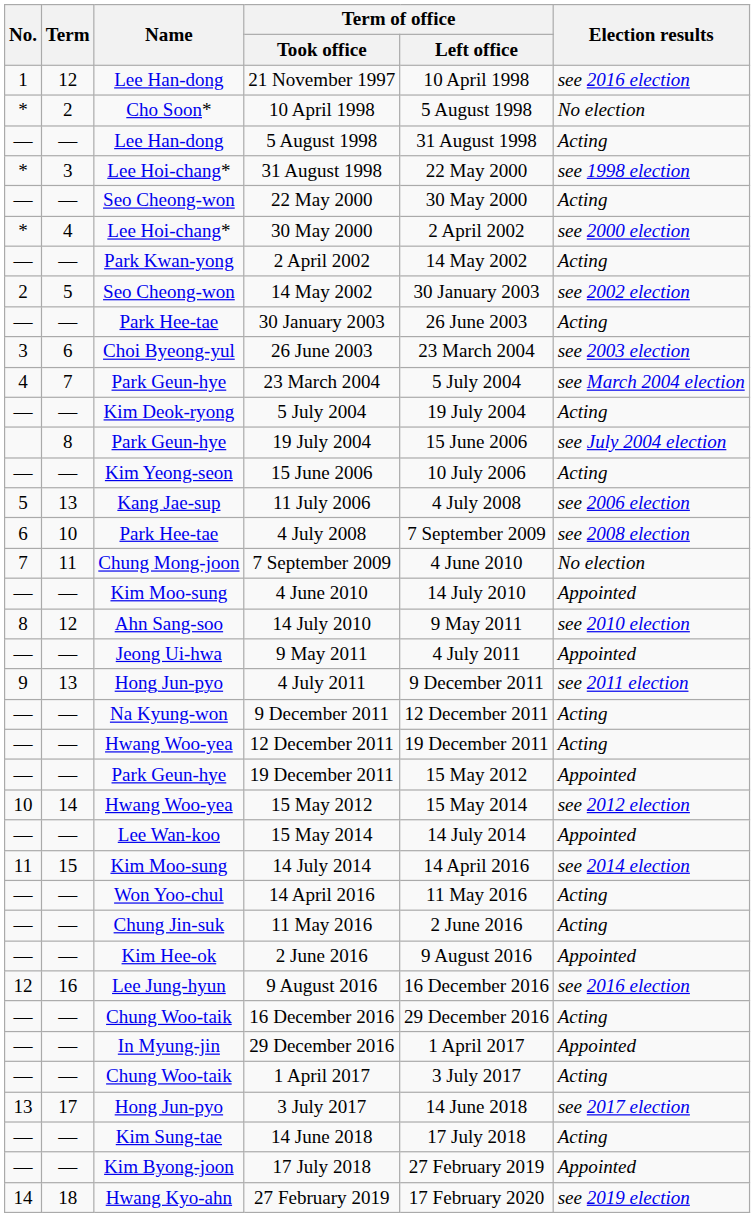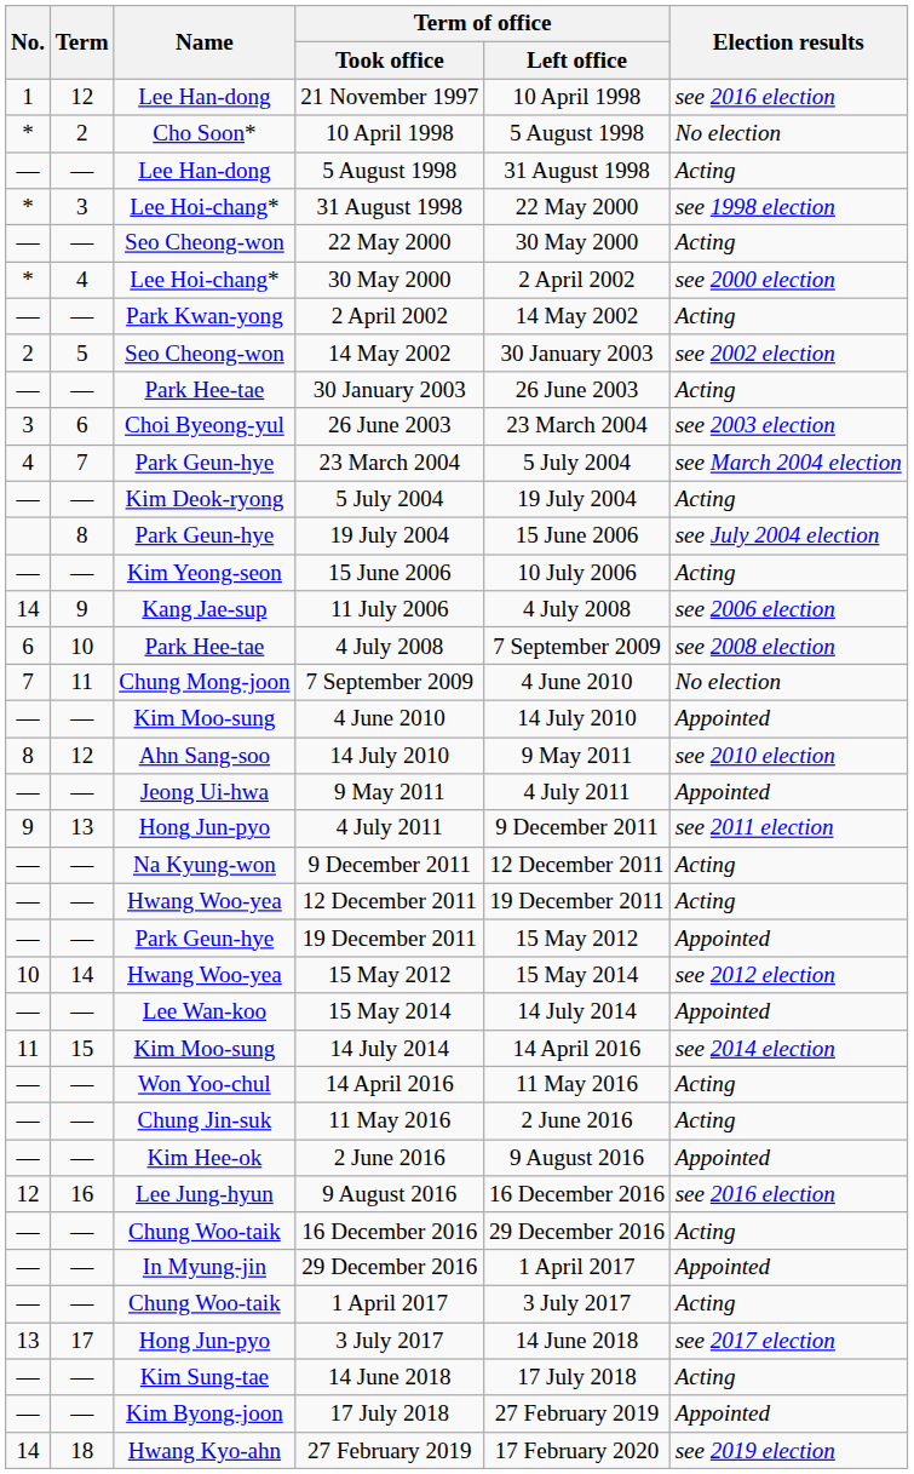 <table class="wikitable" style="text-align:center">
 <tr>
 <th rowspan="2">No.</th>
 <th rowspan="2">Term</th>
 <th rowspan="2">Name</th>
 <th colspan="2">Term of office</th>
 <th rowspan="2">Election results</th>
 </tr>
 <tr>
 <th>Took office</th>
 <th>Left office</th>
 </tr>
 <tr>
 <td>1</td>
 <td>12</td>
 <td><a href='#'>Lee Han-dong</a></td>
 <td>21 November 1997</td>
 <td>10 April 1998</td>
 <td align="left"><em>see <a href='#'>2016 election</a></em></td>
 </tr>
 <tr>
 <td>*</td>
 <td>2</td>
 <td><a href='#'>Cho Soon</a>*</td>
 <td>10 April 1998</td>
 <td>5 August 1998</td>
 <td align="left"><em>No election</em></td>
 </tr>
 <tr>
 <td>—</td>
 <td>—</td>
 <td><a href='#'>Lee Han-dong</a></td>
 <td>5 August 1998</td>
 <td>31 August 1998</td>
 <td align="left"><em>Acting</em></td>
 </tr>
 <tr>
 <td>*</td>
 <td>3</td>
 <td><a href='#'>Lee Hoi-chang</a>*</td>
 <td>31 August 1998</td>
 <td>22 May 2000</td>
 <td align="left"><em>see <a href='#'>1998 election</a></em></td>
 </tr>
 <tr>
 <td>—</td>
 <td>—</td>
 <td><a href='#'>Seo Cheong-won</a></td>
 <td>22 May 2000</td>
 <td>30 May 2000</td>
 <td align="left"><em>Acting</em></td>
 </tr>
 <tr>
 <td>*</td>
 <td>4</td>
 <td><a href='#'>Lee Hoi-chang</a>*</td>
 <td>30 May 2000</td>
 <td>2 April 2002</td>
 <td align="left"><em>see <a href='#'>2000 election</a></em></td>
 </tr>
 <tr>
 <td>—</td>
 <td>—</td>
 <td><a href='#'>Park Kwan-yong</a></td>
 <td>2 April 2002</td>
 <td>14 May 2002</td>
 <td align="left"><em>Acting</em></td>
 </tr>
 <tr>
 <td>2</td>
 <td>5</td>
 <td><a href='#'>Seo Cheong-won</a></td>
 <td>14 May 2002</td>
 <td>30 January 2003</td>
 <td align="left"><em>see <a href='#'>2002 election</a></em></td>
 </tr>
 <tr>
 <td>—</td>
 <td>—</td>
 <td><a href='#'>Park Hee-tae</a></td>
 <td>30 January 2003</td>
 <td>26 June 2003</td>
 <td align="left"><em>Acting</em></td>
 </tr>
 <tr>
 <td>3</td>
 <td>6</td>
 <td><a href='#'>Choi Byeong-yul</a></td>
 <td>26 June 2003</td>
 <td>23 March 2004</td>
 <td align="left"><em>see <a href='#'>2003 election</a></em></td>
 </tr>
 <tr>
 <td>4</td>
 <td>7</td>
 <td><a href='#'>Park Geun-hye</a></td>
 <td>23 March 2004</td>
 <td>5 July 2004</td>
 <td align="left"><em>see <a href='#'>March 2004 election</a></em></td>
 </tr>
 <tr>
 <td>—</td>
 <td>—</td>
 <td><a href='#'>Kim Deok-ryong</a></td>
 <td>5 July 2004</td>
 <td>19 July 2004</td>
 <td align="left"><em>Acting</em></td>
 </tr>
 <tr>
 <td></td>
 <td>8</td>
 <td><a href='#'>Park Geun-hye</a></td>
 <td>19 July 2004</td>
 <td>15 June 2006</td>
 <td align="left"><em>see <a href='#'>July 2004 election</a></em></td>
 </tr>
 <tr>
 <td>—</td>
 <td>—</td>
 <td><a href='#'>Kim Yeong-seon</a></td>
 <td>15 June 2006</td>
 <td>10 July 2006</td>
 <td align="left"><em>Acting</em></td>
 </tr>
 <tr>
-<td>5</td>
-<td>13</td>
+<td>14</td>
+<td>9</td>
 <td><a href='#'>Kang Jae-sup</a></td>
 <td>11 July 2006</td>
 <td>4 July 2008</td>
 <td align="left"><em>see <a href='#'>2006 election</a></em></td>
 </tr>
 <tr>
 <td>6</td>
 <td>10</td>
 <td><a href='#'>Park Hee-tae</a></td>
 <td>4 July 2008</td>
 <td>7 September 2009</td>
 <td align="left"><em>see <a href='#'>2008 election</a></em></td>
 </tr>
 <tr>
 <td>7</td>
 <td>11</td>
 <td><a href='#'>Chung Mong-joon</a></td>
 <td>7 September 2009</td>
 <td>4 June 2010</td>
 <td align="left"><em>No election</em></td>
 </tr>
 <tr>
 <td>—</td>
 <td>—</td>
 <td><a href='#'>Kim Moo-sung</a></td>
 <td>4 June 2010</td>
 <td>14 July 2010</td>
 <td align="left"><em>Appointed</em></td>
 </tr>
 <tr>
 <td>8</td>
 <td>12</td>
 <td><a href='#'>Ahn Sang-soo</a></td>
 <td>14 July 2010</td>
 <td>9 May 2011</td>
 <td align="left"><em>see <a href='#'>2010 election</a></em></td>
 </tr>
 <tr>
 <td>—</td>
 <td>—</td>
 <td><a href='#'>Jeong Ui-hwa</a></td>
 <td>9 May 2011</td>
 <td>4 July 2011</td>
 <td align="left"><em>Appointed</em></td>
 </tr>
 <tr>
 <td>9</td>
 <td>13</td>
 <td><a href='#'>Hong Jun-pyo</a></td>
 <td>4 July 2011</td>
 <td>9 December 2011</td>
 <td align="left"><em>see <a href='#'>2011 election</a></em></td>
 </tr>
 <tr>
 <td>—</td>
 <td>—</td>
 <td><a href='#'>Na Kyung-won</a></td>
 <td>9 December 2011</td>
 <td>12 December 2011</td>
 <td align="left"><em>Acting</em></td>
 </tr>
 <tr>
 <td>—</td>
 <td>—</td>
 <td><a href='#'>Hwang Woo-yea</a></td>
 <td>12 December 2011</td>
 <td>19 December 2011</td>
 <td align="left"><em>Acting</em></td>
 </tr>
 <tr>
 <td>—</td>
 <td>—</td>
 <td><a href='#'>Park Geun-hye</a></td>
 <td>19 December 2011</td>
 <td>15 May 2012</td>
 <td align="left"><em>Appointed</em></td>
 </tr>
 <tr>
 <td>10</td>
 <td>14</td>
 <td><a href='#'>Hwang Woo-yea</a></td>
 <td>15 May 2012</td>
 <td>15 May 2014</td>
 <td align="left"><em>see <a href='#'>2012 election</a></em></td>
 </tr>
 <tr>
 <td>—</td>
 <td>—</td>
 <td><a href='#'>Lee Wan-koo</a></td>
 <td>15 May 2014</td>
 <td>14 July 2014</td>
 <td align="left"><em>Appointed</em></td>
 </tr>
 <tr>
 <td>11</td>
 <td>15</td>
 <td><a href='#'>Kim Moo-sung</a></td>
 <td>14 July 2014</td>
 <td>14 April 2016</td>
 <td align="left"><em>see <a href='#'>2014 election</a></em></td>
 </tr>
 <tr>
 <td>—</td>
 <td>—</td>
 <td><a href='#'>Won Yoo-chul</a></td>
 <td>14 April 2016</td>
 <td>11 May 2016</td>
 <td align="left"><em>Acting</em></td>
 </tr>
 <tr>
 <td>—</td>
 <td>—</td>
 <td><a href='#'>Chung Jin-suk</a></td>
 <td>11 May 2016</td>
 <td>2 June 2016</td>
 <td align="left"><em>Acting</em></td>
 </tr>
 <tr>
 <td>—</td>
 <td>—</td>
 <td><a href='#'>Kim Hee-ok</a></td>
 <td>2 June 2016</td>
 <td>9 August 2016</td>
 <td align="left"><em>Appointed</em></td>
 </tr>
 <tr>
 <td>12</td>
 <td>16</td>
 <td><a href='#'>Lee Jung-hyun</a></td>
 <td>9 August 2016</td>
 <td>16 December 2016</td>
 <td align="left"><em>see <a href='#'>2016 election</a></em></td>
 </tr>
 <tr>
 <td>—</td>
 <td>—</td>
 <td><a href='#'>Chung Woo-taik</a></td>
 <td>16 December 2016</td>
 <td>29 December 2016</td>
 <td align="left"><em>Acting</em></td>
 </tr>
 <tr>
 <td>—</td>
 <td>—</td>
 <td><a href='#'>In Myung-jin</a></td>
 <td>29 December 2016</td>
 <td>1 April 2017</td>
 <td align="left"><em>Appointed</em></td>
 </tr>
 <tr>
 <td>—</td>
 <td>—</td>
 <td><a href='#'>Chung Woo-taik</a></td>
 <td>1 April 2017</td>
 <td>3 July 2017</td>
 <td align="left"><em>Acting</em></td>
 </tr>
 <tr>
 <td>13</td>
 <td>17</td>
 <td><a href='#'>Hong Jun-pyo</a></td>
 <td>3 July 2017</td>
 <td>14 June 2018</td>
 <td align="left"><em>see <a href='#'>2017 election</a></em></td>
 </tr>
 <tr>
 <td>—</td>
 <td>—</td>
 <td><a href='#'>Kim Sung-tae</a></td>
 <td>14 June 2018</td>
 <td>17 July 2018</td>
 <td align="left"><em>Acting</em></td>
 </tr>
 <tr>
 <td>—</td>
 <td>—</td>
 <td><a href='#'>Kim Byong-joon</a></td>
 <td>17 July 2018</td>
 <td>27 February 2019</td>
 <td align="left"><em>Appointed</em></td>
 </tr>
 <tr>
 <td>14</td>
 <td>18</td>
 <td><a href='#'>Hwang Kyo-ahn</a></td>
 <td>27 February 2019</td>
 <td>17 February 2020</td>
 <td align="left"><em>see <a href='#'>2019 election</a></em></td>
 </tr>
 </table>
